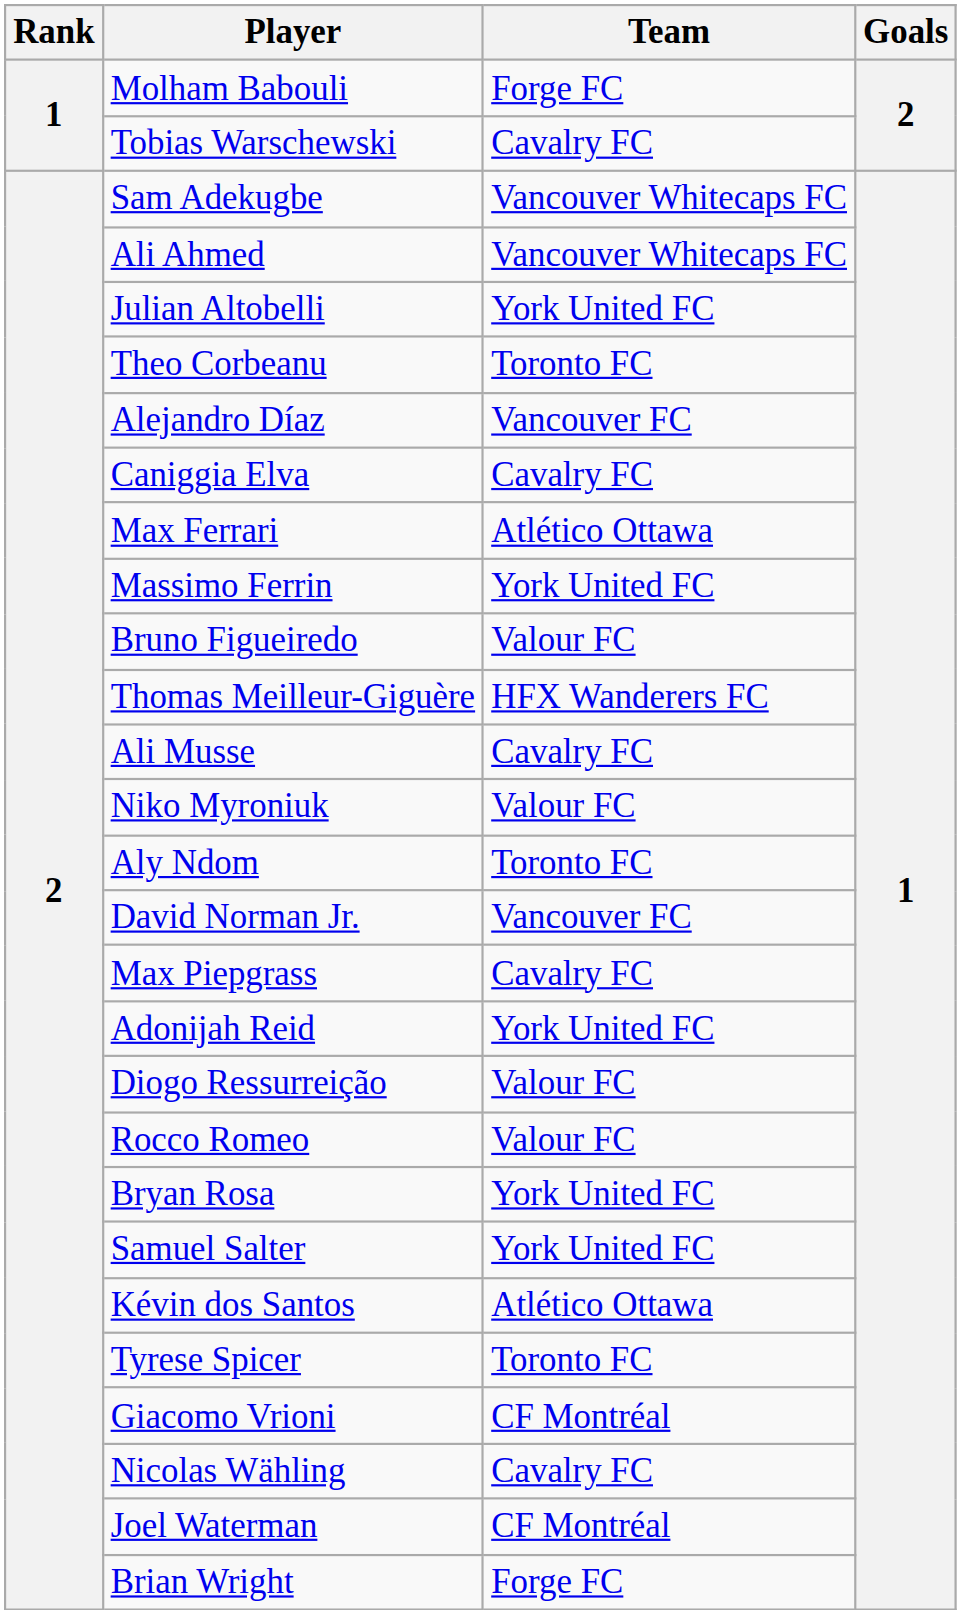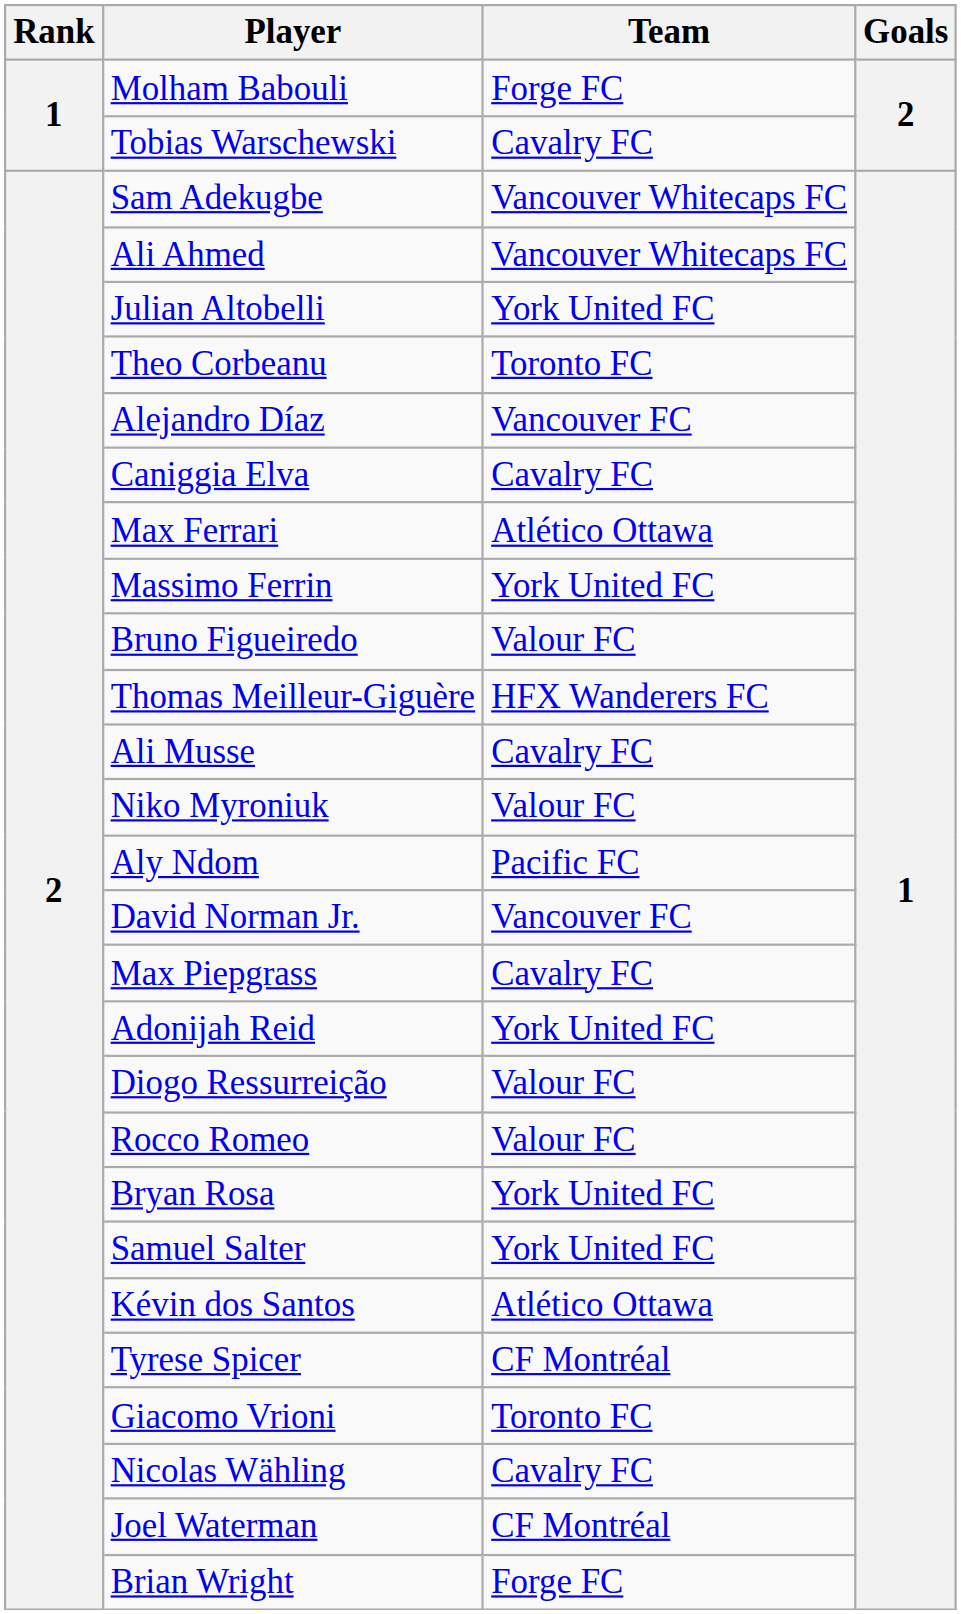 <table class="wikitable" style="text-align:center">
 <tr>
 <th>Rank</th>
 <th>Player</th>
 <th>Team</th>
 <th>Goals</th>
 </tr>
 <tr>
 <th rowspan="2">1</th>
 <td align="left"> <a href='#'>Molham Babouli</a></td>
 <td align="left"><a href='#'>Forge FC</a></td>
 <th rowspan="2">2</th>
 </tr>
 <tr>
 <td align="left"> <a href='#'>Tobias Warschewski</a></td>
 <td align="left"><a href='#'>Cavalry FC</a></td>
 </tr>
 <tr>
 <th rowspan="26">2</th>
 <td align="left"> <a href='#'>Sam Adekugbe</a></td>
 <td align="left"><a href='#'>Vancouver Whitecaps FC</a></td>
 <th rowspan="26">1</th>
 </tr>
 <tr>
 <td align="left"> <a href='#'>Ali Ahmed</a></td>
 <td align="left"><a href='#'>Vancouver Whitecaps FC</a></td>
 </tr>
 <tr>
 <td align="left"> <a href='#'>Julian Altobelli</a></td>
 <td align="left"><a href='#'>York United FC</a></td>
 </tr>
 <tr>
 <td align="left"> <a href='#'>Theo Corbeanu</a></td>
 <td align="left"><a href='#'>Toronto FC</a></td>
 </tr>
 <tr>
 <td align="left"> <a href='#'>Alejandro Díaz</a></td>
 <td align="left"><a href='#'>Vancouver FC</a></td>
 </tr>
 <tr>
 <td align="left"> <a href='#'>Caniggia Elva</a></td>
 <td align="left"><a href='#'>Cavalry FC</a></td>
 </tr>
 <tr>
 <td align="left"> <a href='#'>Max Ferrari</a></td>
 <td align="left"><a href='#'>Atlético Ottawa</a></td>
 </tr>
 <tr>
 <td align="left"> <a href='#'>Massimo Ferrin</a></td>
 <td align="left"><a href='#'>York United FC</a></td>
 </tr>
 <tr>
 <td align="left"> <a href='#'>Bruno Figueiredo</a></td>
 <td align="left"><a href='#'>Valour FC</a></td>
 </tr>
 <tr>
 <td align="left"> <a href='#'>Thomas Meilleur-Giguère</a></td>
 <td align="left"><a href='#'>HFX Wanderers FC</a></td>
 </tr>
 <tr>
 <td align="left"> <a href='#'>Ali Musse</a></td>
 <td align="left"><a href='#'>Cavalry FC</a></td>
 </tr>
 <tr>
 <td align="left"> <a href='#'>Niko Myroniuk</a></td>
 <td align="left"><a href='#'>Valour FC</a></td>
 </tr>
 <tr>
 <td align="left"> <a href='#'>Aly Ndom</a></td>
-<td align="left"><a href='#'>Toronto FC</a></td>
+<td align="left"><a href='#'>Pacific FC</a></td>
 </tr>
 <tr>
 <td align="left"> <a href='#'>David Norman Jr.</a></td>
 <td align="left"><a href='#'>Vancouver FC</a></td>
 </tr>
 <tr>
 <td align="left"> <a href='#'>Max Piepgrass</a></td>
 <td align="left"><a href='#'>Cavalry FC</a></td>
 </tr>
 <tr>
 <td align="left"> <a href='#'>Adonijah Reid</a></td>
 <td align="left"><a href='#'>York United FC</a></td>
 </tr>
 <tr>
 <td align="left"> <a href='#'>Diogo Ressurreição</a></td>
 <td align="left"><a href='#'>Valour FC</a></td>
 </tr>
 <tr>
 <td align="left"> <a href='#'>Rocco Romeo</a></td>
 <td align="left"><a href='#'>Valour FC</a></td>
 </tr>
 <tr>
 <td align="left"> <a href='#'>Bryan Rosa</a></td>
 <td align="left"><a href='#'>York United FC</a></td>
 </tr>
 <tr>
 <td align="left"> <a href='#'>Samuel Salter</a></td>
 <td align="left"><a href='#'>York United FC</a></td>
 </tr>
 <tr>
 <td align="left"> <a href='#'>Kévin dos Santos</a></td>
 <td align="left"><a href='#'>Atlético Ottawa</a></td>
 </tr>
 <tr>
 <td align="left"> <a href='#'>Tyrese Spicer</a></td>
-<td align="left"><a href='#'>Toronto FC</a></td>
+<td align="left"><a href='#'>CF Montréal</a></td>
 </tr>
 <tr>
 <td align="left"> <a href='#'>Giacomo Vrioni</a></td>
-<td align="left"><a href='#'>CF Montréal</a></td>
+<td align="left"><a href='#'>Toronto FC</a></td>
 </tr>
 <tr>
 <td align="left"> <a href='#'>Nicolas Wähling</a></td>
 <td align="left"><a href='#'>Cavalry FC</a></td>
 </tr>
 <tr>
 <td align="left"> <a href='#'>Joel Waterman</a></td>
 <td align="left"><a href='#'>CF Montréal</a></td>
 </tr>
 <tr>
 <td align="left"> <a href='#'>Brian Wright</a></td>
 <td align="left"><a href='#'>Forge FC</a></td>
 </tr>
 </table>
